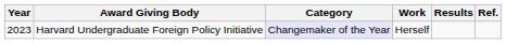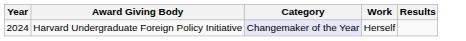 <table class="wikitable sortable">
 <tr>
 <th>Year</th>
 <th>Award Giving Body</th>
 <th>Category</th>
 <th>Work</th>
 <th>Results</th>
-<th>Ref.</th>
 </tr>
 <tr>
-<td>2023</td>
+<td>2024</td>
 <td>Harvard Undergraduate Foreign Policy Initiative</td>
 <td style="background: lavender;">Changemaker of the Year</td>
 <td>Herself</td>
 <td></td>
-<td></td>
 </tr>
 </table>
